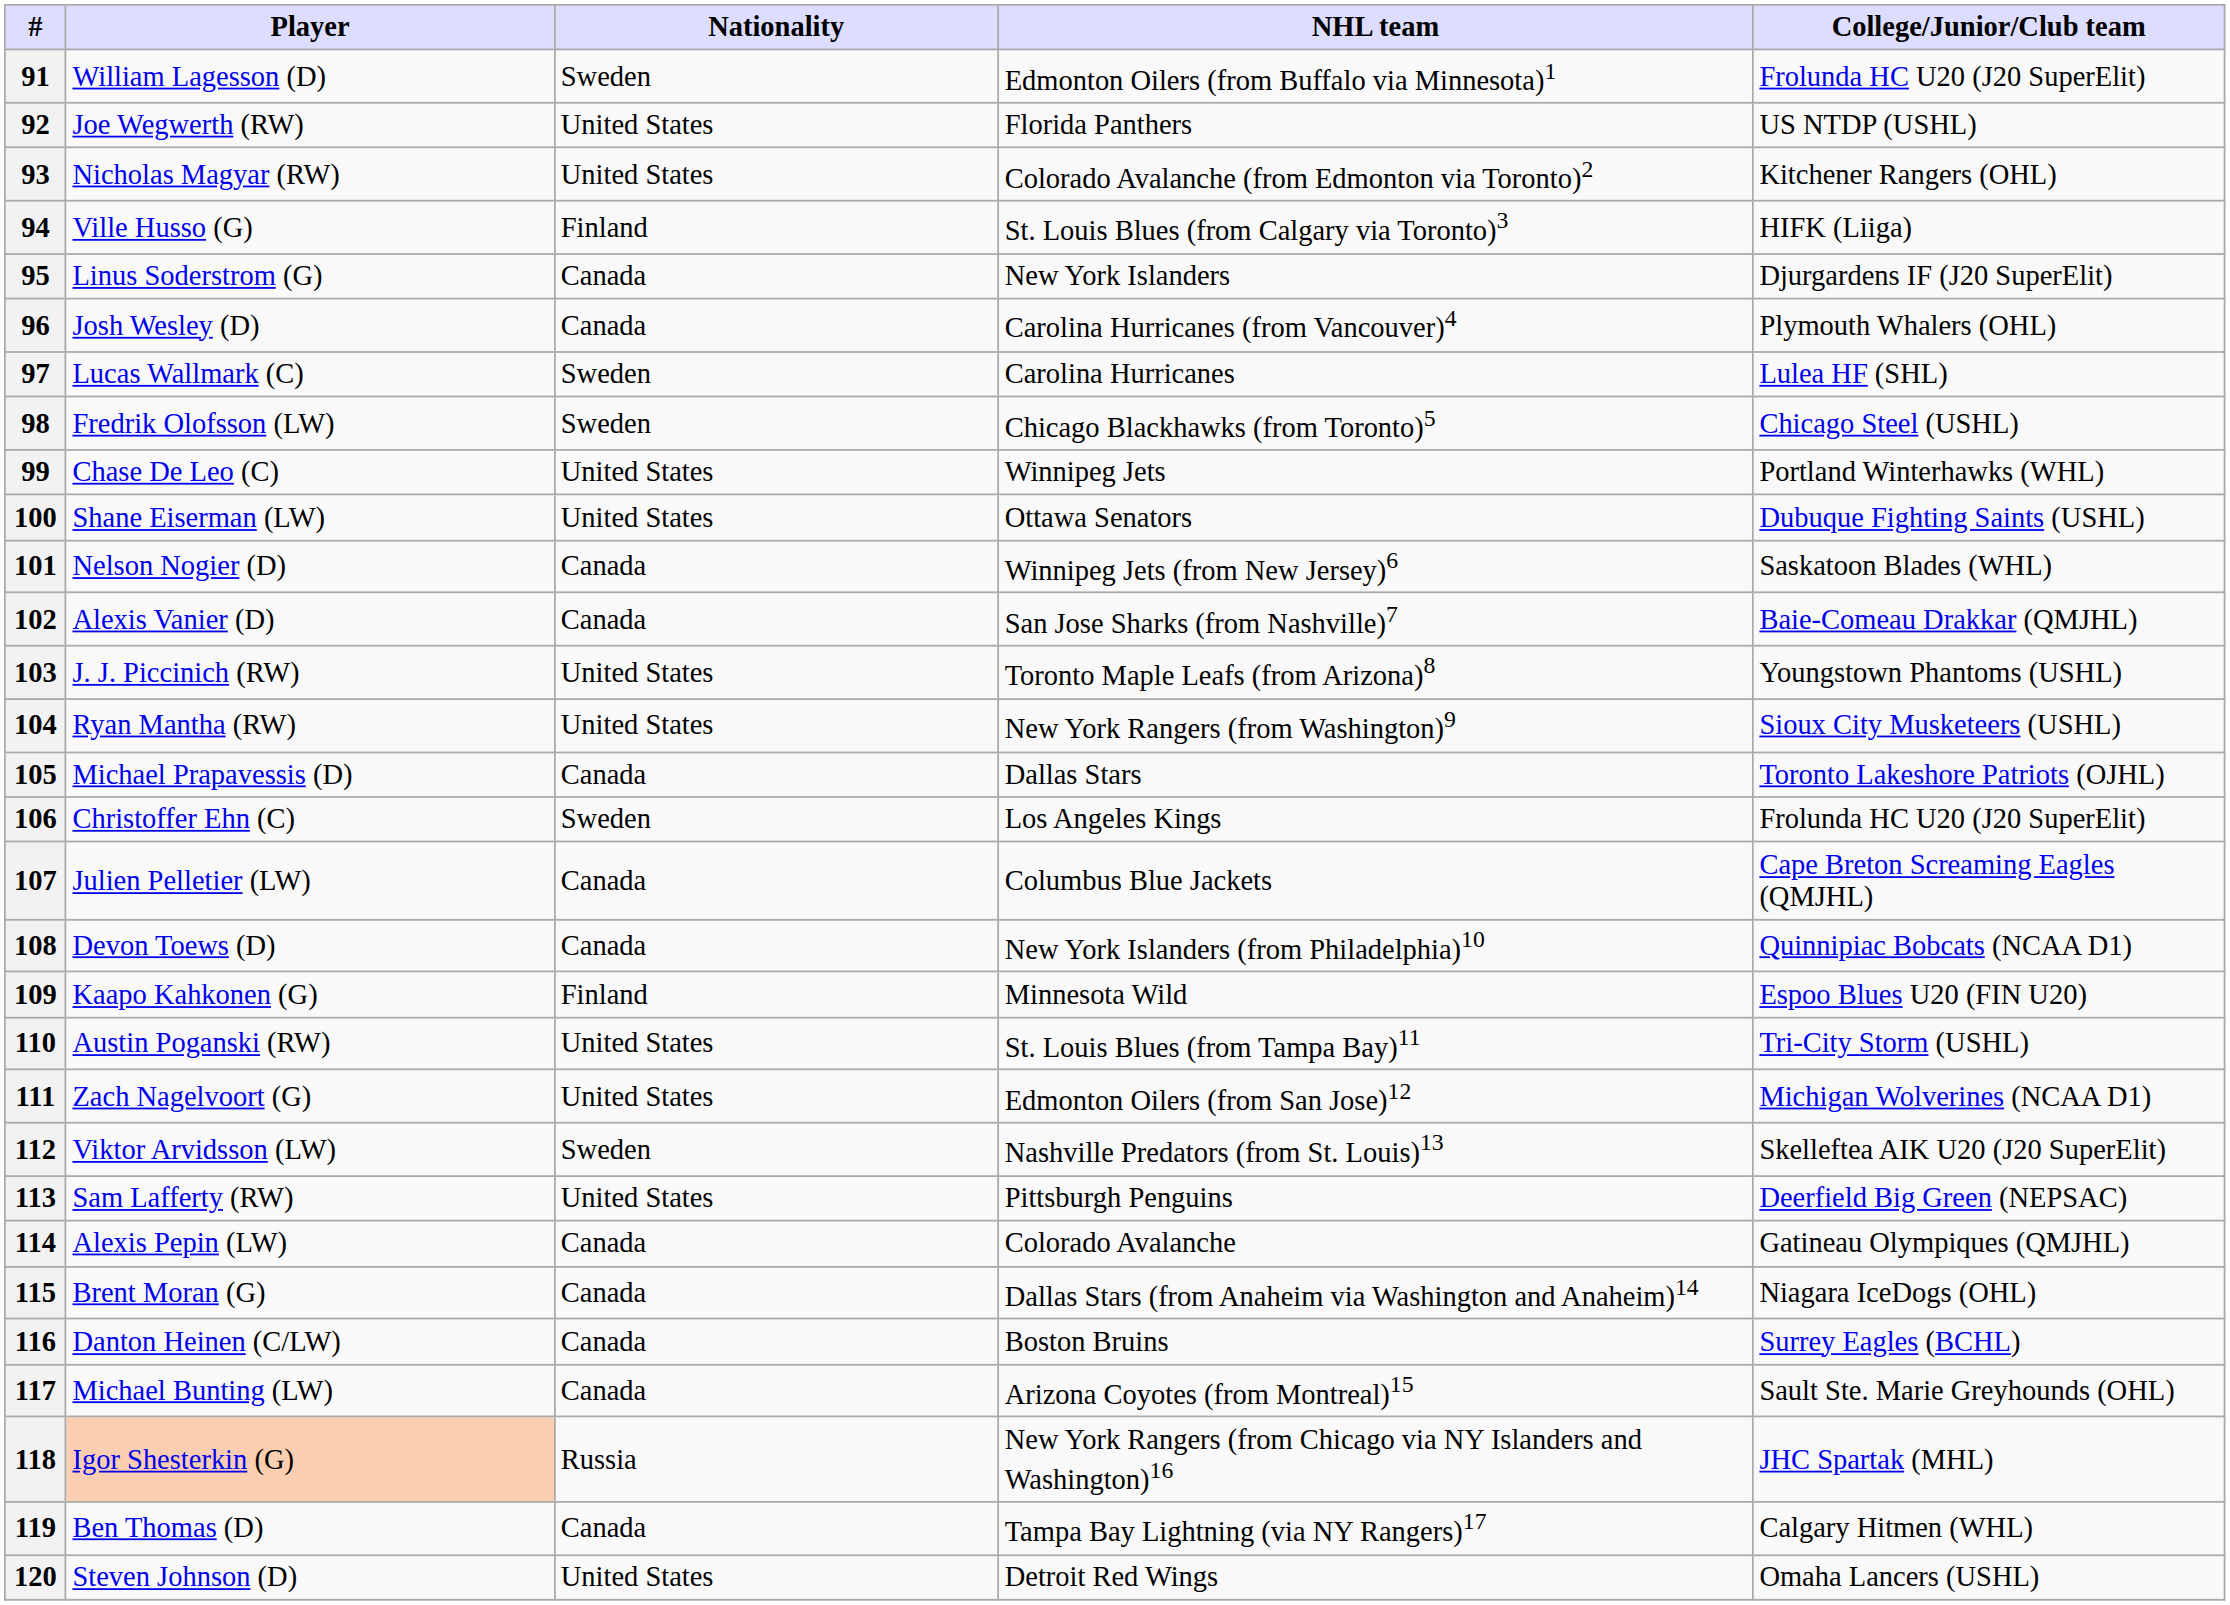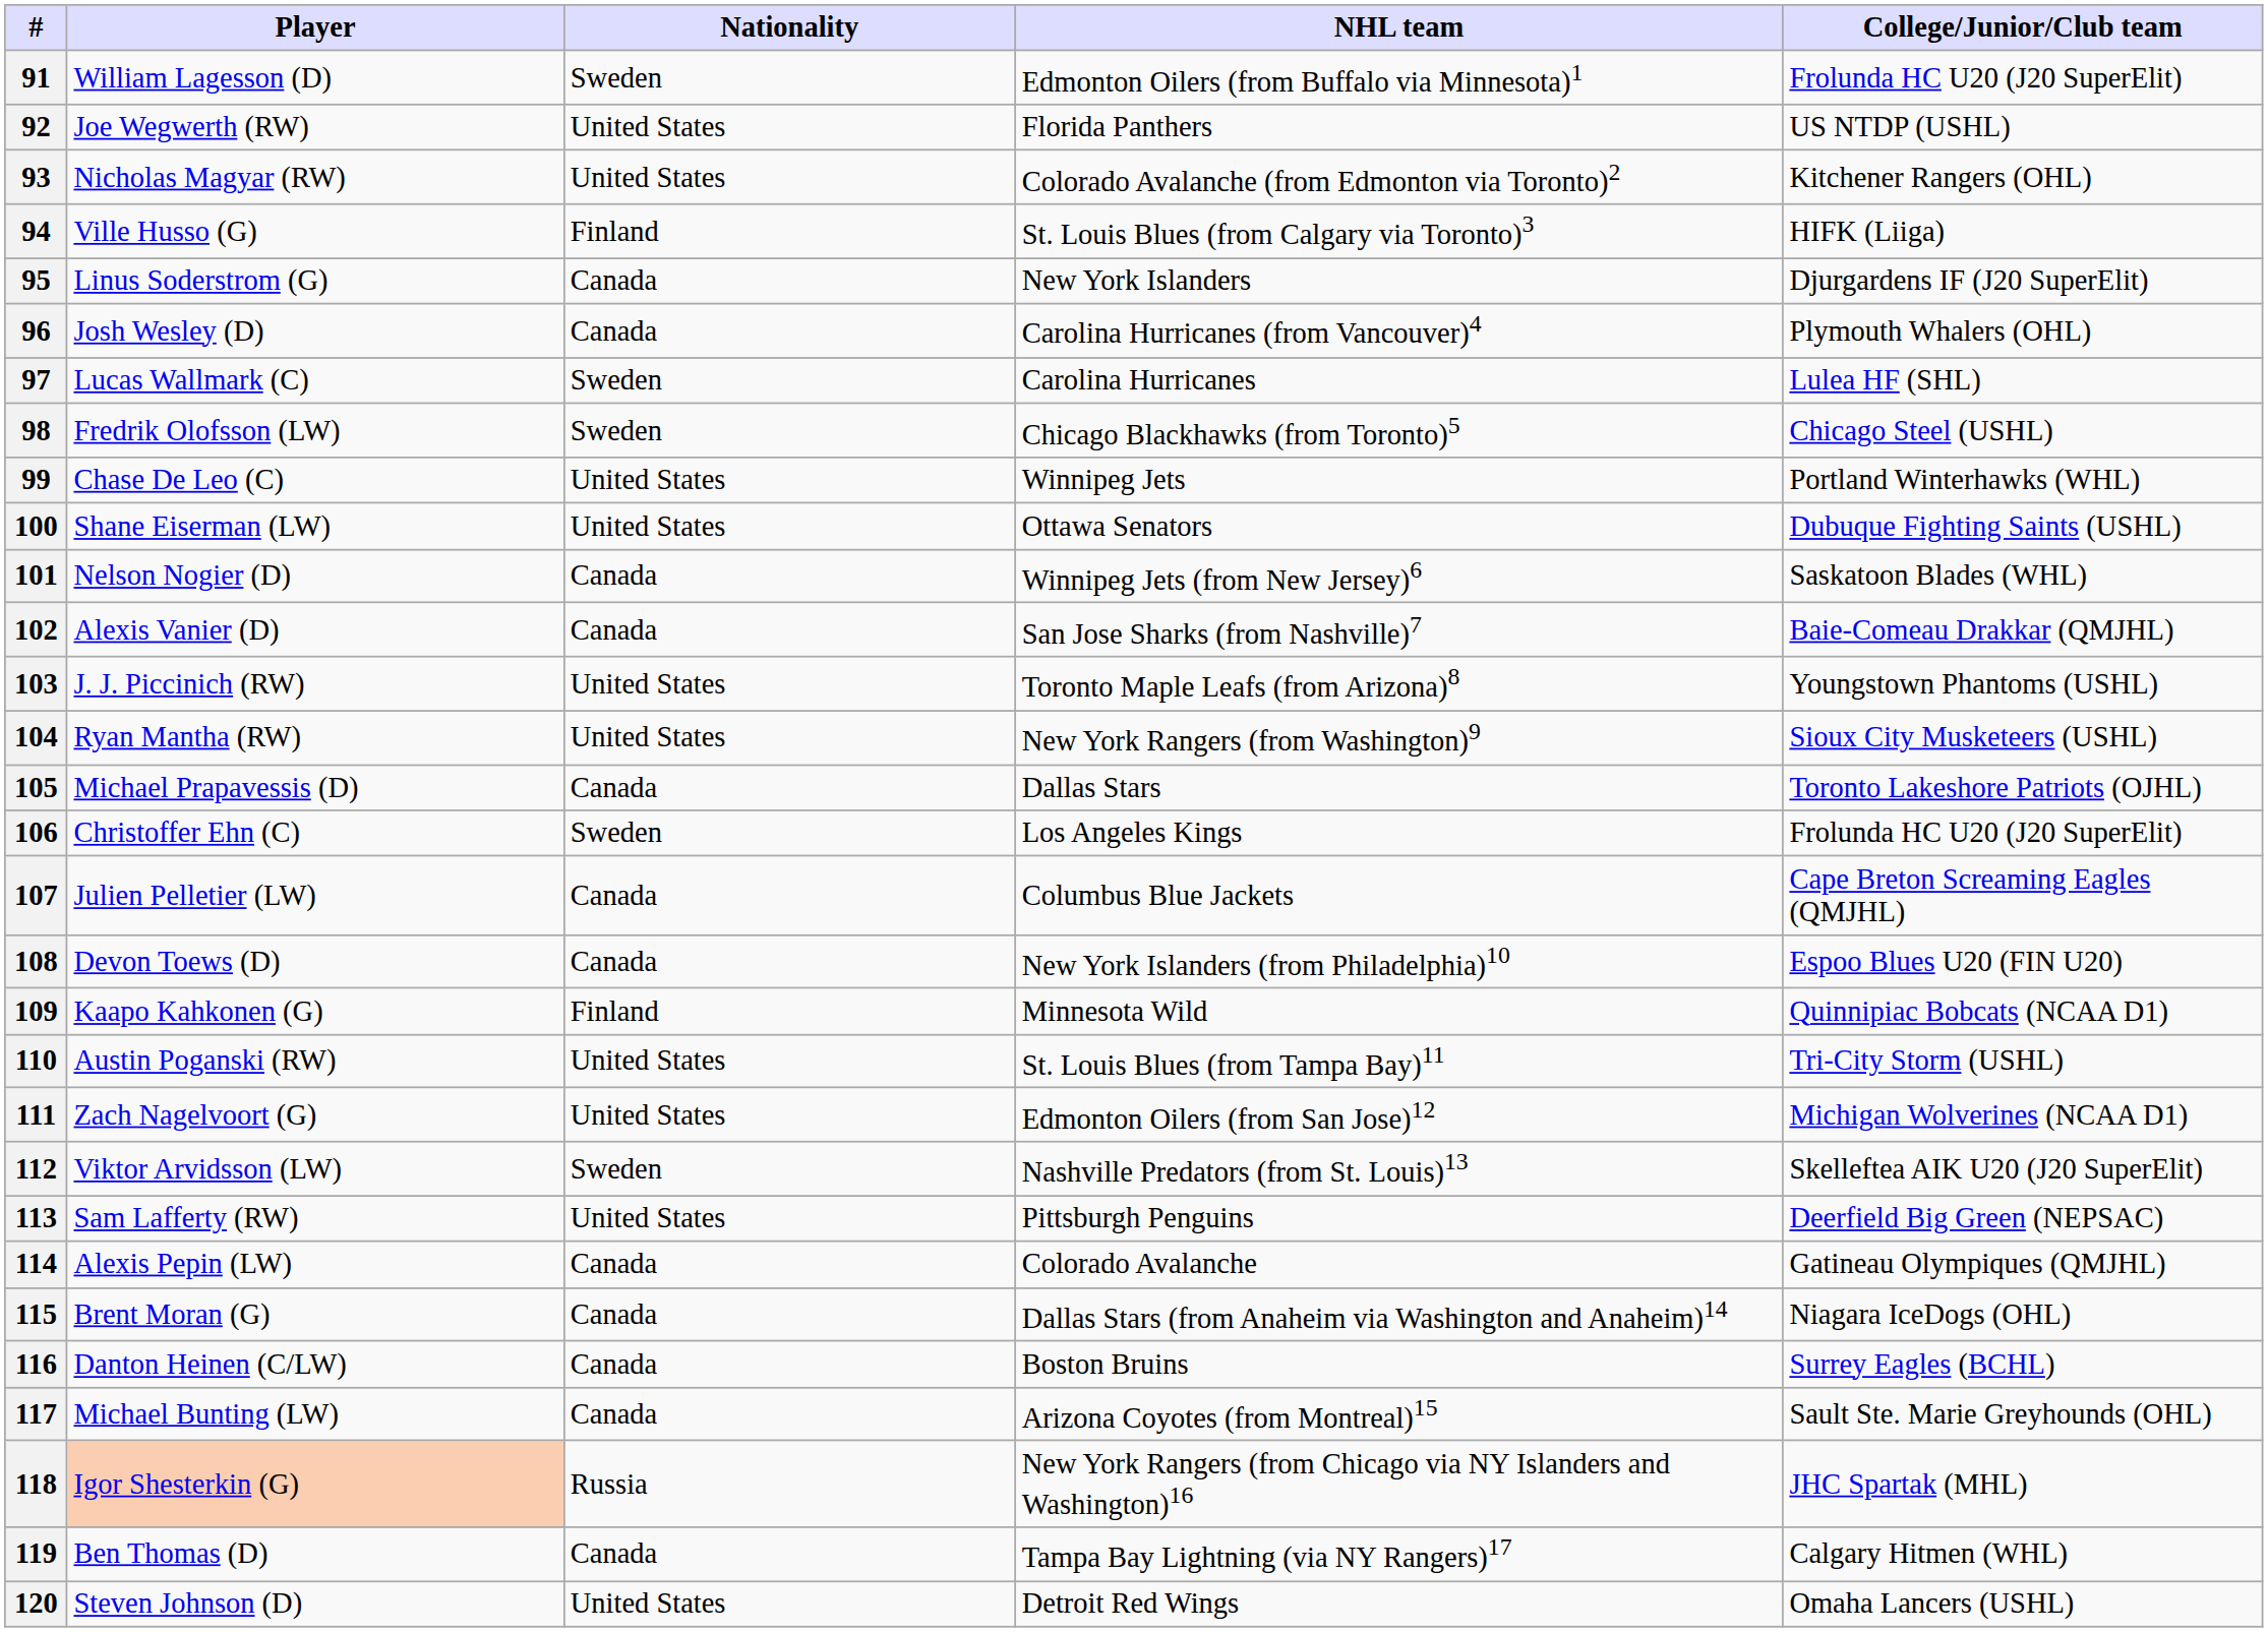 <table class="wikitable">
 <tr>
 <th style="background:#ddf; width:2.75%;">#</th>
 <th style="background:#ddf; width:22.0%;">Player</th>
 <th style="background:#ddf; width:20.0%;">Nationality</th>
 <th style="background:#ddf; width:34.0%;">NHL team</th>
 <th style="background:#ddf; width:100.0%;">College/Junior/Club team</th>
 </tr>
 <tr>
 <th>91</th>
 <td><a href='#'>William Lagesson</a> (D)</td>
 <td> Sweden</td>
 <td>Edmonton Oilers (from Buffalo via Minnesota)<sup>1</sup></td>
 <td><a href='#'>Frolunda HC</a> U20 (J20 SuperElit)</td>
 </tr>
 <tr>
 <th>92</th>
 <td><a href='#'>Joe Wegwerth</a> (RW)</td>
 <td> United States</td>
 <td>Florida Panthers</td>
 <td>US NTDP (USHL)</td>
 </tr>
 <tr>
 <th>93</th>
 <td><a href='#'>Nicholas Magyar</a> (RW)</td>
 <td> United States</td>
 <td>Colorado Avalanche (from Edmonton via Toronto)<sup>2</sup></td>
 <td>Kitchener Rangers (OHL)</td>
 </tr>
 <tr>
 <th>94</th>
 <td><a href='#'>Ville Husso</a> (G)</td>
 <td> Finland</td>
 <td>St. Louis Blues (from Calgary via Toronto)<sup>3</sup></td>
 <td>HIFK (Liiga)</td>
 </tr>
 <tr>
 <th>95</th>
 <td><a href='#'>Linus Soderstrom</a> (G)</td>
 <td> Canada</td>
 <td>New York Islanders</td>
 <td>Djurgardens IF (J20 SuperElit)</td>
 </tr>
 <tr>
 <th>96</th>
 <td><a href='#'>Josh Wesley</a> (D)</td>
 <td> Canada</td>
 <td>Carolina Hurricanes (from Vancouver)<sup>4</sup></td>
 <td>Plymouth Whalers (OHL)</td>
 </tr>
 <tr>
 <th>97</th>
 <td><a href='#'>Lucas Wallmark</a> (C)</td>
 <td> Sweden</td>
 <td>Carolina Hurricanes</td>
 <td><a href='#'>Lulea HF</a> (SHL)</td>
 </tr>
 <tr>
 <th>98</th>
 <td><a href='#'>Fredrik Olofsson</a> (LW)</td>
 <td> Sweden</td>
 <td>Chicago Blackhawks (from Toronto)<sup>5</sup></td>
 <td><a href='#'>Chicago Steel</a> (USHL)</td>
 </tr>
 <tr>
 <th>99</th>
 <td><a href='#'>Chase De Leo</a> (C)</td>
 <td> United States</td>
 <td>Winnipeg Jets</td>
 <td>Portland Winterhawks (WHL)</td>
 </tr>
 <tr>
 <th>100</th>
 <td><a href='#'>Shane Eiserman</a> (LW)</td>
 <td> United States</td>
 <td>Ottawa Senators</td>
 <td><a href='#'>Dubuque Fighting Saints</a> (USHL)</td>
 </tr>
 <tr>
 <th>101</th>
 <td><a href='#'>Nelson Nogier</a> (D)</td>
 <td> Canada</td>
 <td>Winnipeg Jets (from New Jersey)<sup>6</sup></td>
 <td>Saskatoon Blades (WHL)</td>
 </tr>
 <tr>
 <th>102</th>
 <td><a href='#'>Alexis Vanier</a> (D)</td>
 <td> Canada</td>
 <td>San Jose Sharks (from Nashville)<sup>7</sup></td>
 <td><a href='#'>Baie-Comeau Drakkar</a> (QMJHL)</td>
 </tr>
 <tr>
 <th>103</th>
 <td><a href='#'>J. J. Piccinich</a> (RW)</td>
 <td> United States</td>
 <td>Toronto Maple Leafs (from Arizona)<sup>8</sup></td>
 <td>Youngstown Phantoms (USHL)</td>
 </tr>
 <tr>
 <th>104</th>
 <td><a href='#'>Ryan Mantha</a> (RW)</td>
 <td> United States</td>
 <td>New York Rangers (from Washington)<sup>9</sup></td>
 <td><a href='#'>Sioux City Musketeers</a> (USHL)</td>
 </tr>
 <tr>
 <th>105</th>
 <td><a href='#'>Michael Prapavessis</a> (D)</td>
 <td> Canada</td>
 <td>Dallas Stars</td>
 <td><a href='#'>Toronto Lakeshore Patriots</a> (OJHL)</td>
 </tr>
 <tr>
 <th>106</th>
 <td><a href='#'>Christoffer Ehn</a> (C)</td>
 <td> Sweden</td>
 <td>Los Angeles Kings</td>
 <td>Frolunda HC U20 (J20 SuperElit)</td>
 </tr>
 <tr>
 <th>107</th>
 <td><a href='#'>Julien Pelletier</a> (LW)</td>
 <td> Canada</td>
 <td>Columbus Blue Jackets</td>
 <td><a href='#'>Cape Breton Screaming Eagles</a> (QMJHL)</td>
 </tr>
 <tr>
 <th>108</th>
 <td><a href='#'>Devon Toews</a> (D)</td>
 <td> Canada</td>
 <td>New York Islanders (from Philadelphia)<sup>10</sup></td>
-<td><a href='#'>Quinnipiac Bobcats</a> (NCAA D1)</td>
+<td><a href='#'>Espoo Blues</a> U20 (FIN U20)</td>
 </tr>
 <tr>
 <th>109</th>
 <td><a href='#'>Kaapo Kahkonen</a> (G)</td>
 <td> Finland</td>
 <td>Minnesota Wild</td>
-<td><a href='#'>Espoo Blues</a> U20 (FIN U20)</td>
+<td><a href='#'>Quinnipiac Bobcats</a> (NCAA D1)</td>
 </tr>
 <tr>
 <th>110</th>
 <td><a href='#'>Austin Poganski</a> (RW)</td>
 <td> United States</td>
 <td>St. Louis Blues (from Tampa Bay)<sup>11</sup></td>
 <td><a href='#'>Tri-City Storm</a> (USHL)</td>
 </tr>
 <tr>
 <th>111</th>
 <td><a href='#'>Zach Nagelvoort</a> (G)</td>
 <td> United States</td>
 <td>Edmonton Oilers (from San Jose)<sup>12</sup></td>
 <td><a href='#'>Michigan Wolverines</a> (NCAA D1)</td>
 </tr>
 <tr>
 <th>112</th>
 <td><a href='#'>Viktor Arvidsson</a> (LW)</td>
 <td> Sweden</td>
 <td>Nashville Predators (from St. Louis)<sup>13</sup></td>
 <td>Skelleftea AIK U20 (J20 SuperElit)</td>
 </tr>
 <tr>
 <th>113</th>
 <td><a href='#'>Sam Lafferty</a> (RW)</td>
 <td> United States</td>
 <td>Pittsburgh Penguins</td>
 <td><a href='#'>Deerfield Big Green</a> (NEPSAC)</td>
 </tr>
 <tr>
 <th>114</th>
 <td><a href='#'>Alexis Pepin</a> (LW)</td>
 <td> Canada</td>
 <td>Colorado Avalanche</td>
 <td>Gatineau Olympiques (QMJHL)</td>
 </tr>
 <tr>
 <th>115</th>
 <td><a href='#'>Brent Moran</a> (G)</td>
 <td> Canada</td>
 <td>Dallas Stars (from Anaheim via Washington and Anaheim)<sup>14</sup></td>
 <td>Niagara IceDogs (OHL)</td>
 </tr>
 <tr>
 <th>116</th>
 <td><a href='#'>Danton Heinen</a> (C/LW)</td>
 <td> Canada</td>
 <td>Boston Bruins</td>
 <td><a href='#'>Surrey Eagles</a> (<a href='#'>BCHL</a>)</td>
 </tr>
 <tr>
 <th>117</th>
 <td><a href='#'>Michael Bunting</a> (LW)</td>
 <td> Canada</td>
 <td>Arizona Coyotes (from Montreal)<sup>15</sup></td>
 <td>Sault Ste. Marie Greyhounds (OHL)</td>
 </tr>
 <tr>
 <th>118</th>
 <td bgcolor="#FBCEB1"><a href='#'>Igor Shesterkin</a> (G)</td>
 <td> Russia</td>
 <td>New York Rangers (from Chicago via NY Islanders and Washington)<sup>16</sup></td>
 <td><a href='#'>JHC Spartak</a> (MHL)</td>
 </tr>
 <tr>
 <th>119</th>
 <td><a href='#'>Ben Thomas</a> (D)</td>
 <td> Canada</td>
 <td>Tampa Bay Lightning (via NY Rangers)<sup>17</sup></td>
 <td>Calgary Hitmen (WHL)</td>
 </tr>
 <tr>
 <th>120</th>
 <td><a href='#'>Steven Johnson</a> (D)</td>
 <td> United States</td>
 <td>Detroit Red Wings</td>
 <td>Omaha Lancers (USHL)</td>
 </tr>
 </table>
